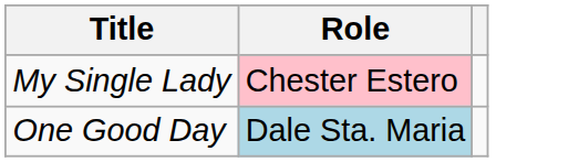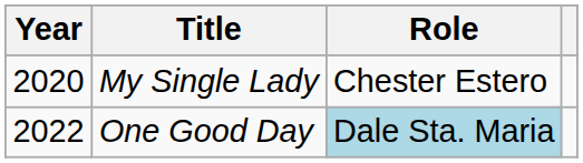 <table class="wikitable sortable">
 <tr>
+<th>Year</th>
 <th>Title</th>
 <th>Role</th>
 <th class="unsortable"></th>
 </tr>
 <tr>
+<td>2020</td>
 <td><em>My Single Lady</em></td>
-<td style="background: pink;">Chester Estero</td>
+<td>Chester Estero</td>
 <td></td>
 </tr>
 <tr>
+<td>2022</td>
 <td><em>One Good Day</em></td>
 <td style="background: lightblue;">Dale Sta. Maria</td>
 <td></td>
 </tr>
 </table>
